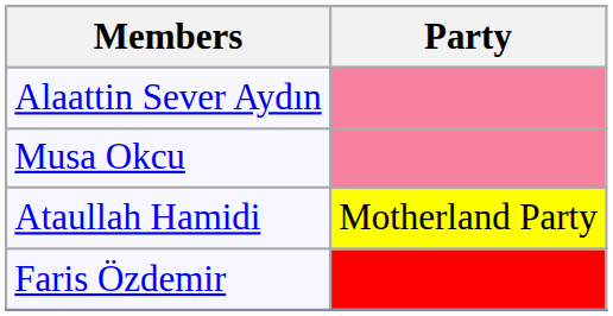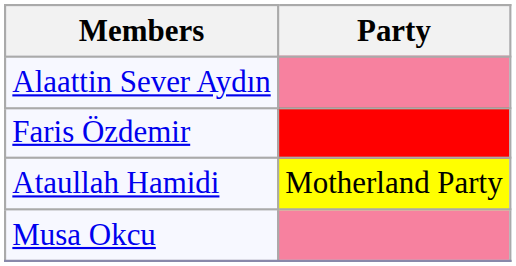 <table class=wikitable style="border:1px solid #8888aa; background-color:#f7f8ff; padding:0px; font-size:90%;">
 <tr>
 <th>Members</th>
 <th>Party</th>
 </tr>
 <tr>
 <td><a href='#'>Alaattin Sever Aydın</a></td>
 <td style="background: #F7819F"></td>
 </tr>
 <tr>
-<td><a href='#'>Musa Okcu</a></td>
-<td style="background: #F7819F"></td>
+<td><a href='#'>Faris Özdemir</a></td>
+<td style="background: #ff0000"></td>
 </tr>
 <tr>
 <td><a href='#'>Ataullah Hamidi</a></td>
 <td style="background: #ffff00">Motherland Party</td>
 </tr>
 <tr>
-<td><a href='#'>Faris Özdemir</a></td>
-<td style="background: #ff0000"></td>
+<td><a href='#'>Musa Okcu</a></td>
+<td style="background: #F7819F"></td>
 </tr>
 <tr>
 </tr>
 </table>
